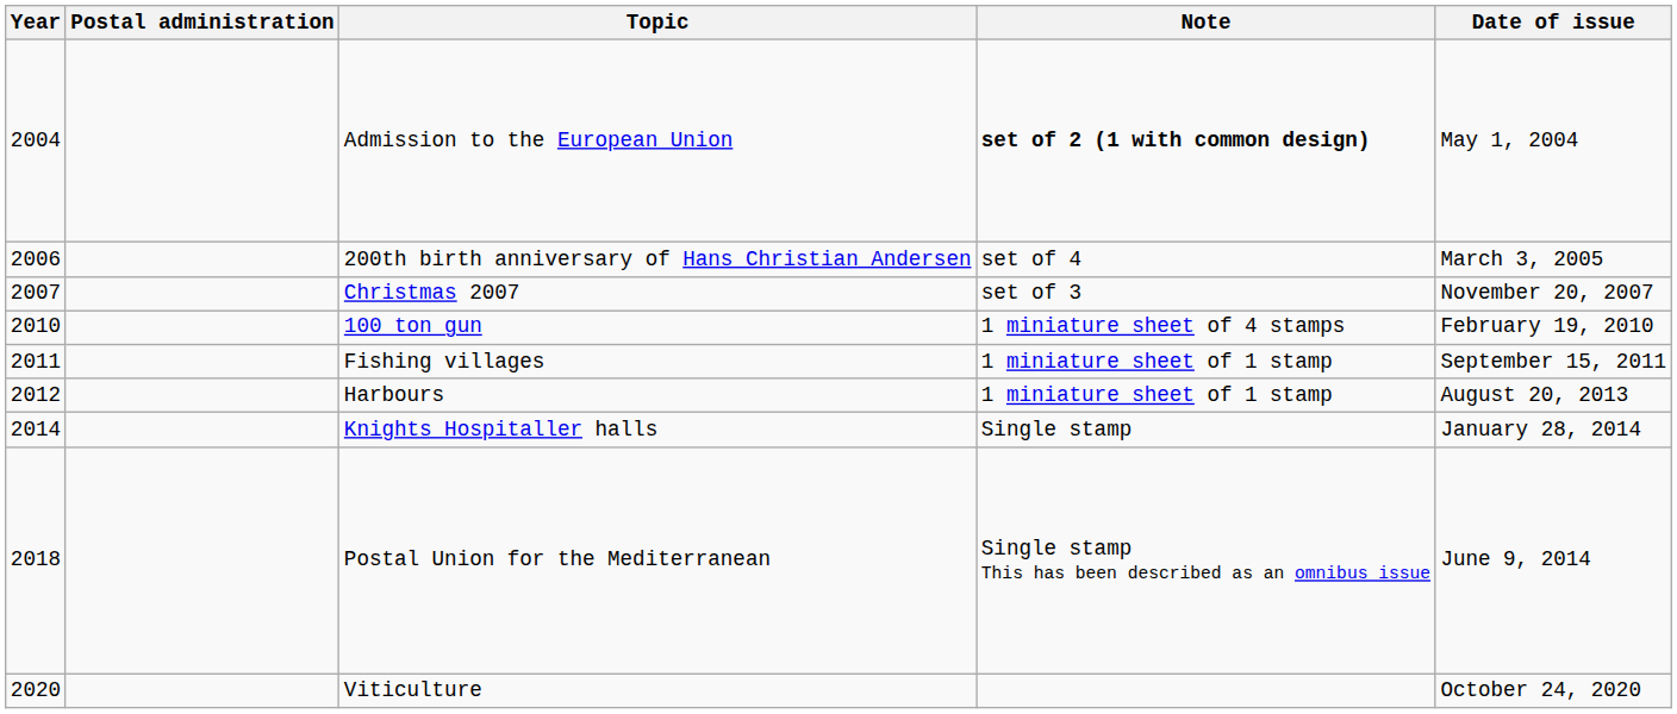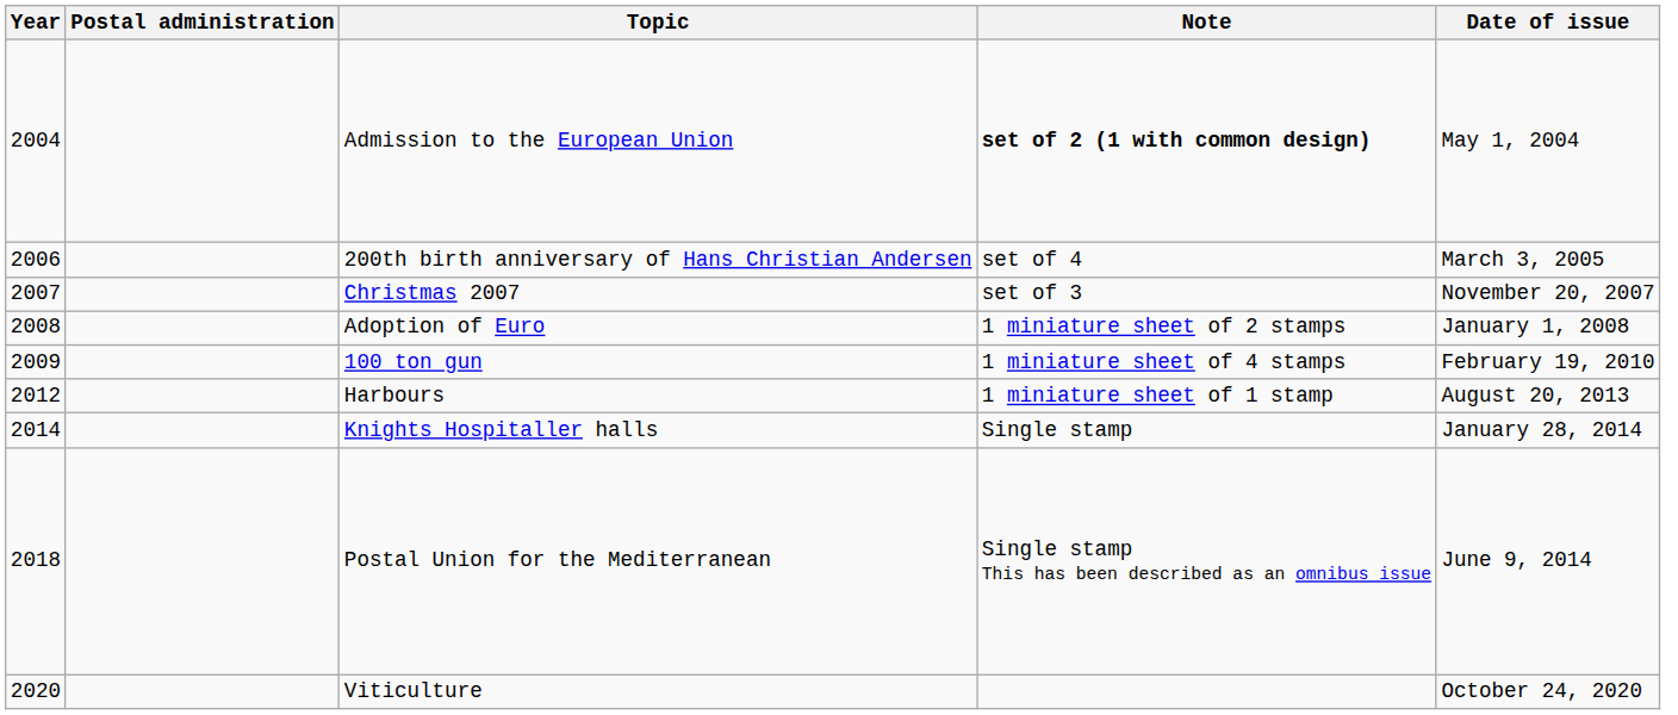 <table class="wikitable">
 <tr>
 <th>Year</th>
 <th>Postal administration</th>
 <th>Topic</th>
 <th>Note</th>
 <th>Date of issue</th>
 </tr>
 <tr>
 <td>2004</td>
 <td><br><br><br><br><br><br><br><br></td>
 <td>Admission to the <a href='#'>European Union</a></td>
 <td><strong>set of 2 (1 with common design)</strong></td>
 <td>May 1, 2004</td>
 </tr>
 <tr>
 <td>2006</td>
 <td></td>
 <td>200th birth anniversary of <a href='#'>Hans Christian Andersen</a></td>
 <td>set of 4</td>
 <td>March 3, 2005</td>
 </tr>
 <tr>
 <td>2007</td>
 <td></td>
 <td><a href='#'>Christmas</a> 2007</td>
 <td>set of 3</td>
 <td>November 20, 2007</td>
 </tr>
 <tr>
-<td>2010</td>
+<td>2008</td>
+<td></td>
+<td>Adoption of <a href='#'>Euro</a></td>
+<td>1 <a href='#'>miniature sheet</a> of 2 stamps</td>
+<td>January 1, 2008</td>
+</tr>
+<tr>
+<td>2009</td>
 <td></td>
 <td><a href='#'>100 ton gun</a></td>
 <td>1 <a href='#'>miniature sheet</a> of 4 stamps</td>
 <td>February 19, 2010</td>
-</tr>
-<tr>
-<td>2011</td>
-<td></td>
-<td>Fishing villages</td>
-<td>1 <a href='#'>miniature sheet</a> of 1 stamp</td>
-<td>September 15, 2011</td>
 </tr>
 <tr>
 <td>2012</td>
 <td></td>
 <td>Harbours</td>
 <td>1 <a href='#'>miniature sheet</a> of 1 stamp</td>
 <td>August 20, 2013</td>
 </tr>
 <tr>
 <td>2014</td>
 <td></td>
 <td><a href='#'>Knights Hospitaller</a> halls</td>
 <td>Single stamp</td>
 <td>January 28, 2014</td>
 </tr>
 <tr>
 <td>2018</td>
 <td><br><br><br><br><br><br><br><br><br></td>
 <td>Postal Union for the Mediterranean</td>
 <td>Single stamp<br><small>This has been described as an <a href='#'>omnibus issue</a></small></td>
 <td>June 9, 2014</td>
 </tr>
 <tr>
 <td>2020</td>
 <td></td>
 <td>Viticulture</td>
 <td></td>
 <td>October 24, 2020</td>
 </tr>
 </table>
